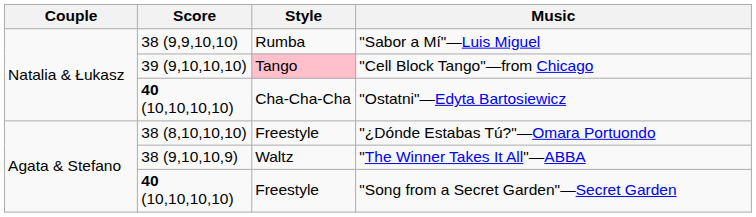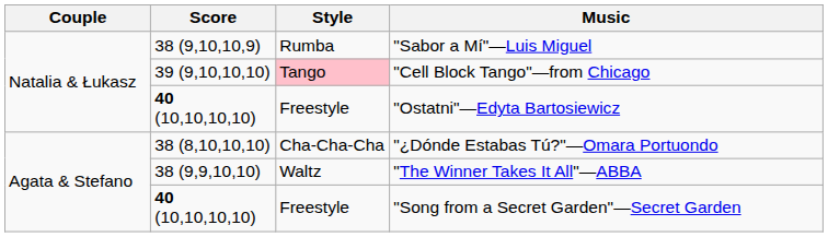 <table class="wikitable">
 <tr>
 <th width="130">Couple</th>
 <th width="110">Score</th>
 <th width="100">Style</th>
 <th width="400">Music</th>
 </tr>
 <tr>
 <td rowspan="3">Natalia & Łukasz</td>
-<td>38 (9,9,10,10)</td>
+<td>38 (9,10,10,9)</td>
 <td>Rumba</td>
 <td>"Sabor a Mí"—<a href='#'>Luis Miguel</a></td>
 </tr>
 <tr>
 <td>39 (9,10,10,10)</td>
 <td style="background: pink;">Tango</td>
 <td>"Cell Block Tango"—from <a href='#'>Chicago</a></td>
 </tr>
 <tr>
 <td><strong>40</strong> (10,10,10,10)</td>
-<td>Cha-Cha-Cha</td>
+<td>Freestyle</td>
 <td>"Ostatni"—<a href='#'>Edyta Bartosiewicz</a></td>
 </tr>
 <tr>
 <td rowspan="3">Agata & Stefano</td>
 <td>38 (8,10,10,10)</td>
-<td>Freestyle</td>
+<td>Cha-Cha-Cha</td>
 <td>"¿Dónde Estabas Tú?"—<a href='#'>Omara Portuondo</a></td>
 </tr>
 <tr>
-<td>38 (9,10,10,9)</td>
+<td>38 (9,9,10,10)</td>
 <td>Waltz</td>
 <td>"<a href='#'>The Winner Takes It All</a>"—<a href='#'>ABBA</a></td>
 </tr>
 <tr>
 <td><strong>40</strong> (10,10,10,10)</td>
 <td>Freestyle</td>
 <td>"Song from a Secret Garden"—<a href='#'>Secret Garden</a></td>
 </tr>
 </table>
